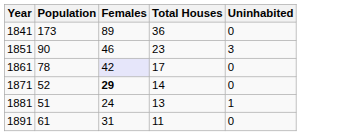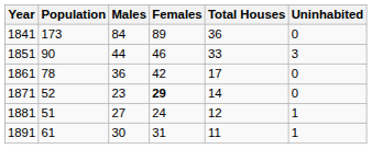 <table class="wikitable">
 <tr>
 <th>Year</th>
 <th>Population</th>
+<th>Males</th>
 <th>Females</th>
 <th>Total Houses</th>
 <th>Uninhabited</th>
 </tr>
 <tr>
 <td>1841</td>
 <td>173</td>
+<td>84</td>
 <td>89</td>
 <td>36</td>
 <td>0</td>
 </tr>
 <tr>
 <td>1851</td>
 <td>90</td>
+<td>44</td>
 <td>46</td>
-<td>23</td>
+<td>33</td>
 <td>3</td>
 </tr>
 <tr>
 <td>1861</td>
 <td>78</td>
-<td style="background: lavender;">42</td>
+<td>36</td>
+<td>42</td>
 <td>17</td>
 <td>0</td>
 </tr>
 <tr>
 <td>1871</td>
 <td>52</td>
+<td>23</td>
 <td><strong>29</strong></td>
 <td>14</td>
 <td>0</td>
 </tr>
 <tr>
 <td>1881</td>
 <td>51</td>
+<td>27</td>
 <td>24</td>
-<td>13</td>
+<td>12</td>
 <td>1</td>
 </tr>
 <tr>
 <td>1891</td>
 <td>61</td>
+<td>30</td>
 <td>31</td>
 <td>11</td>
-<td>0</td>
+<td>1</td>
 </tr>
 </table>
